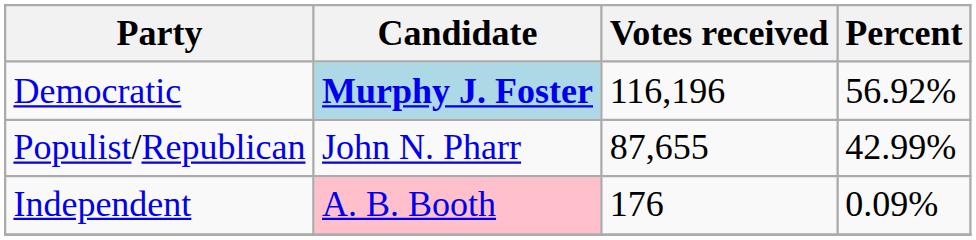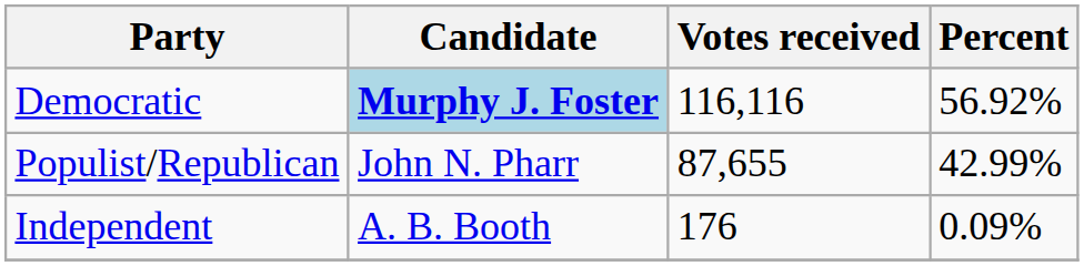 <table class="wikitable">
 <tr>
 <th>Party</th>
 <th>Candidate</th>
 <th>Votes received</th>
 <th>Percent</th>
 </tr>
 <tr>
 <td><a href='#'>Democratic</a></td>
 <td style="background: lightblue;"><strong><a href='#'>Murphy J. Foster</a></strong></td>
-<td>116,196</td>
+<td>116,116</td>
 <td>56.92%</td>
 </tr>
 <tr>
 <td><a href='#'>Populist</a>/<a href='#'>Republican</a></td>
 <td><a href='#'>John N. Pharr</a></td>
 <td>87,655</td>
 <td>42.99%</td>
 </tr>
 <tr>
 <td><a href='#'>Independent</a></td>
-<td style="background: pink;"><a href='#'>A. B. Booth</a></td>
+<td><a href='#'>A. B. Booth</a></td>
 <td>176</td>
 <td>0.09%</td>
 </tr>
 <tr>
 </tr>
 </table>
